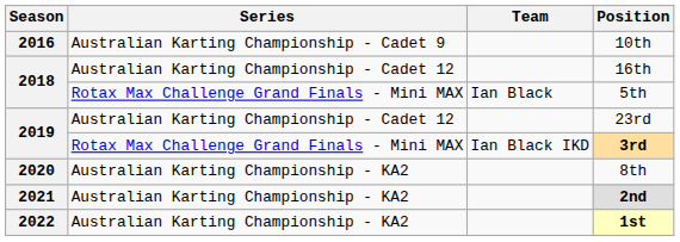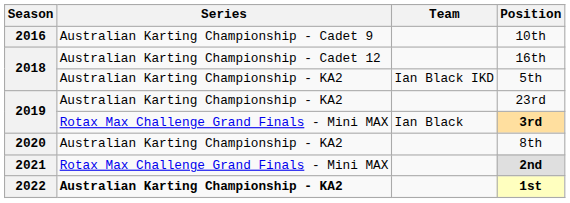 <table class="wikitable" style="font-size: 90%; text-align:center">
 <tr>
 <th>Season</th>
 <th>Series</th>
 <th>Team</th>
 <th>Position</th>
 </tr>
 <tr>
 <th>2016</th>
 <td align="left">Australian Karting Championship - Cadet 9</td>
 <td align="left"></td>
 <td>10th</td>
 </tr>
 <tr>
 <th rowspan="2">2018</th>
 <td align="left">Australian Karting Championship - Cadet 12</td>
 <td align="left"></td>
 <td>16th</td>
 </tr>
 <tr>
-<td align="left"><a href='#'>Rotax Max Challenge Grand Finals</a> - Mini MAX</td>
-<td align="left">Ian Black</td>
+<td align="left">Australian Karting Championship - KA2</td>
+<td align="left">Ian Black IKD</td>
 <td>5th</td>
 </tr>
 <tr>
 <th rowspan="2">2019</th>
-<td align="left">Australian Karting Championship - Cadet 12</td>
+<td align="left">Australian Karting Championship - KA2</td>
 <td align="left"></td>
 <td>23rd</td>
 </tr>
 <tr>
 <td align="left"><a href='#'>Rotax Max Challenge Grand Finals</a> - Mini MAX</td>
-<td align="left">Ian Black IKD</td>
+<td align="left">Ian Black</td>
 <td style="background:#FFDF9F"><strong>3rd</strong></td>
 </tr>
 <tr>
 <th>2020</th>
 <td align="left">Australian Karting Championship - KA2</td>
 <td align="left"></td>
 <td>8th</td>
 </tr>
 <tr>
 <th>2021</th>
-<td align="left">Australian Karting Championship - KA2</td>
+<td align="left"><a href='#'>Rotax Max Challenge Grand Finals</a> - Mini MAX</td>
 <td align="left"></td>
 <td style="background:#DFDFDF"><strong>2nd</strong></td>
 </tr>
 <tr>
 <th>2022</th>
-<td align="left">Australian Karting Championship - KA2</td>
+<td align="left"><strong>Australian Karting Championship - KA2</strong></td>
 <td align="left"></td>
 <td style="background:#FFFFBF"><strong>1st</strong></td>
 </tr>
 </table>
